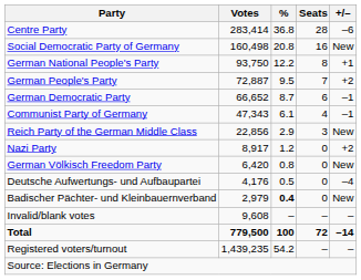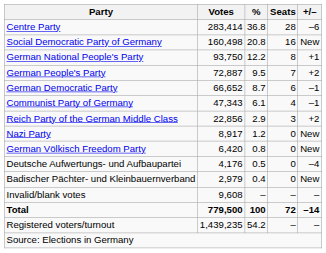 <table class="wikitable" style="text-align:right">
 <tr>
 <th>Party</th>
 <th>Votes</th>
 <th>%</th>
 <th>Seats</th>
 <th>+/–</th>
 </tr>
 <tr>
 <td align="left"><a href='#'>Centre Party</a></td>
 <td>283,414</td>
 <td>36.8</td>
 <td>28</td>
 <td>–6</td>
 </tr>
 <tr>
 <td align="left"><a href='#'>Social Democratic Party of Germany</a></td>
 <td>160,498</td>
 <td>20.8</td>
 <td>16</td>
 <td>New</td>
 </tr>
 <tr>
 <td align="left"><a href='#'>German National People's Party</a></td>
 <td>93,750</td>
 <td>12.2</td>
 <td>8</td>
 <td>+1</td>
 </tr>
 <tr>
 <td align="left"><a href='#'>German People's Party</a></td>
 <td>72,887</td>
 <td>9.5</td>
 <td>7</td>
 <td>+2</td>
 </tr>
 <tr>
 <td align="left"><a href='#'>German Democratic Party</a></td>
 <td>66,652</td>
 <td>8.7</td>
 <td>6</td>
 <td>–1</td>
 </tr>
 <tr>
 <td align="left"><a href='#'>Communist Party of Germany</a></td>
 <td>47,343</td>
 <td>6.1</td>
 <td>4</td>
 <td>–1</td>
 </tr>
 <tr>
 <td align="left"><a href='#'>Reich Party of the German Middle Class</a></td>
 <td>22,856</td>
 <td>2.9</td>
 <td>3</td>
-<td>New</td>
+<td>+2</td>
 </tr>
 <tr>
 <td align="left"><a href='#'>Nazi Party</a></td>
 <td>8,917</td>
 <td>1.2</td>
 <td>0</td>
-<td>+2</td>
+<td>New</td>
 </tr>
 <tr>
 <td align="left"><a href='#'>German Völkisch Freedom Party</a></td>
 <td>6,420</td>
 <td>0.8</td>
 <td>0</td>
 <td>New</td>
 </tr>
 <tr>
 <td align="left">Deutsche Aufwertungs- und Aufbaupartei</td>
 <td>4,176</td>
 <td>0.5</td>
 <td>0</td>
 <td>–4</td>
 </tr>
 <tr>
 <td align="left">Badischer Pächter- und Kleinbauernverband</td>
 <td>2,979</td>
-<td><strong>0.4</strong></td>
+<td>0.4</td>
 <td>0</td>
 <td>New</td>
 </tr>
 <tr>
 <td align="left">Invalid/blank votes</td>
 <td>9,608</td>
 <td>–</td>
 <td>–</td>
 <td>–</td>
 </tr>
 <tr>
 <td align="left"><strong>Total</strong></td>
 <td><strong>779,500</strong></td>
 <td><strong>100</strong></td>
 <td><strong>72</strong></td>
 <td><strong>–14</strong></td>
 </tr>
 <tr>
 <td align="left">Registered voters/turnout</td>
 <td>1,439,235</td>
 <td>54.2</td>
 <td>–</td>
 <td>–</td>
 </tr>
 <tr>
 <td colspan="5" align="left">Source: Elections in Germany</td>
 </tr>
 </table>
